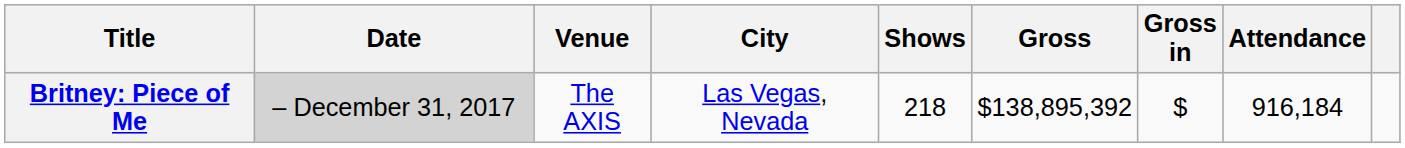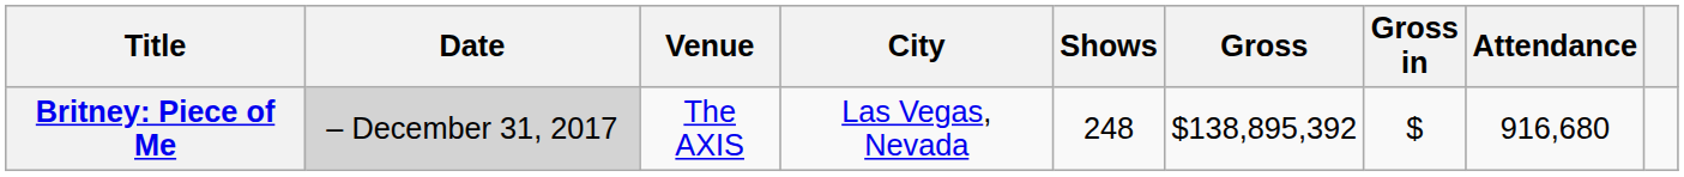 <table class="wikitable plainrowheaders" style="text-align:center;" width=100%>
 <tr>
 <th scope="col">Title</th>
 <th scope="col" width=20%>Date</th>
 <th scope="col">Venue</th>
 <th scope="col">City</th>
 <th scope="col">Shows</th>
 <th scope="col">Gross</th>
 <th scope="col">Gross <br>in </th>
 <th scope="col">Attendance</th>
 <th scope="col" width=2% class="unsortable"></th>
 </tr>
 <tr>
 <th scope="row"><a href='#'>Britney: Piece of Me</a></th>
 <td style="background: lightgrey;"> – December 31, 2017</td>
 <td><a href='#'>The AXIS</a></td>
 <td><a href='#'>Las Vegas</a>, <a href='#'>Nevada</a></td>
-<td>218</td>
+<td>248</td>
 <td>$138,895,392</td>
 <td>$</td>
-<td>916,184</td>
+<td>916,680</td>
 <td></td>
 </tr>
 </table>
